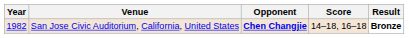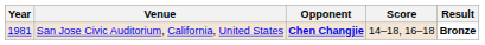 <table class="sortable wikitable" style="font-size: 90%;">
 <tr>
 <th>Year</th>
 <th>Venue</th>
 <th>Opponent</th>
 <th>Score</th>
 <th>Result</th>
 </tr>
 <tr style="background:#F3E6D7">
-<td align="center"><a href='#'>1982</a></td>
+<td align="center"><a href='#'>1981</a></td>
 <td align="left"><a href='#'>San Jose Civic Auditorium</a>, <a href='#'>California</a>, <a href='#'>United States</a></td>
 <td align="left"><strong> <a href='#'>Chen Changjie</a></strong></td>
 <td align="left">14–18, 16–18</td>
 <td style="text-align:left; background:white"> <strong>Bronze</strong></td>
 </tr>
 </table>
